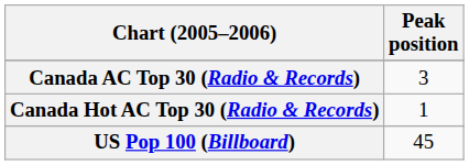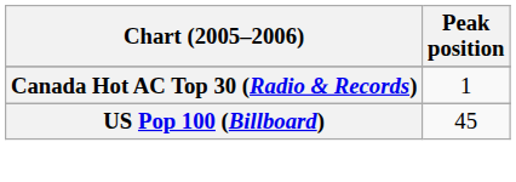 <table class="wikitable sortable plainrowheaders" style="text-align:center">
 <tr>
 <th scope="col">Chart (2005–2006)</th>
 <th scope="col">Peak<br> position</th>
 </tr>
 <tr>
-</tr>
-<tr>
-<th scope="row">Canada AC Top 30 (<em><a href='#'>Radio & Records</a></em>)</th>
-<td>3</td>
 </tr>
 <tr>
 <th scope="row">Canada Hot AC Top 30 (<em><a href='#'>Radio & Records</a></em>)</th>
 <td>1</td>
 </tr>
 <tr>
 </tr>
 <tr>
 </tr>
 <tr>
 </tr>
 <tr>
 </tr>
 <tr>
 </tr>
 <tr>
 <th scope="row">US <a href='#'>Pop 100</a> (<em><a href='#'>Billboard</a></em>)</th>
 <td>45</td>
 </tr>
 </table>
